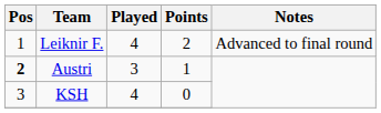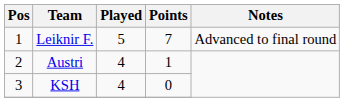 <table class="wikitable" style="text-align: center;">
 <tr>
 <th>Pos</th>
 <th>Team</th>
 <th>Played</th>
 <th>Points</th>
 <th>Notes</th>
 </tr>
 <tr>
 <td>1</td>
 <td><a href='#'>Leiknir F.</a></td>
-<td>4</td>
-<td>2</td>
+<td>5</td>
+<td>7</td>
 <td align="center" rowspan="1">Advanced to final round</td>
 </tr>
 <tr>
-<td><strong>2</strong></td>
+<td>2</td>
 <td><a href='#'>Austri</a></td>
-<td>3</td>
+<td>4</td>
 <td>1</td>
 </tr>
 <tr>
 <td>3</td>
 <td><a href='#'>KSH</a></td>
 <td>4</td>
 <td>0</td>
 </tr>
 <tr>
 </tr>
 </table>
